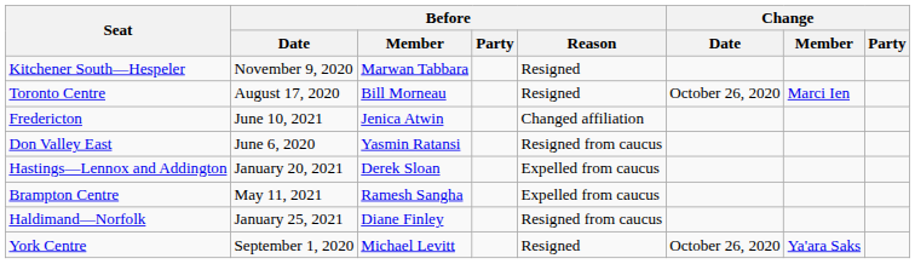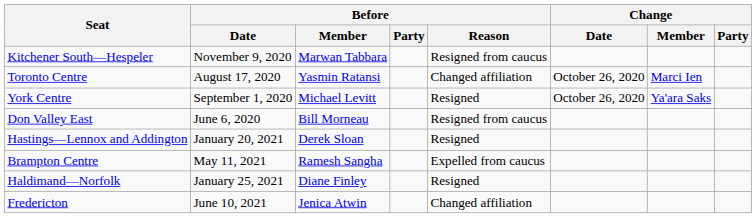 <table class="wikitable" style="border: none;">
 <tr>
 <th rowspan="2">Seat</th>
 <th colspan="4">Before</th>
 <th colspan="3">Change</th>
 </tr>
 <tr>
 <th>Date</th>
 <th>Member</th>
 <th>Party</th>
 <th>Reason</th>
 <th>Date</th>
 <th>Member</th>
 <th>Party</th>
 </tr>
 <tr>
 <td><a href='#'>Kitchener South—Hespeler</a></td>
 <td>November 9, 2020</td>
 <td><a href='#'>Marwan Tabbara</a></td>
 <td></td>
-<td>Resigned</td>
+<td>Resigned from caucus</td>
 <td></td>
 <td></td>
 <td></td>
 </tr>
 <tr>
 <td><a href='#'>Toronto Centre</a></td>
 <td>August 17, 2020</td>
-<td><a href='#'>Bill Morneau</a></td>
+<td><a href='#'>Yasmin Ratansi</a></td>
 <td></td>
-<td>Resigned</td>
+<td>Changed affiliation</td>
 <td>October 26, 2020</td>
 <td><a href='#'>Marci Ien</a></td>
 <td></td>
 </tr>
 <tr>
-<td><a href='#'>Fredericton</a></td>
-<td>June 10, 2021</td>
-<td><a href='#'>Jenica Atwin</a></td>
+<td><a href='#'>York Centre</a></td>
+<td>September 1, 2020</td>
+<td><a href='#'>Michael Levitt</a></td>
 <td></td>
-<td>Changed affiliation</td>
-<td></td>
-<td></td>
+<td>Resigned</td>
+<td>October 26, 2020</td>
+<td><a href='#'>Ya'ara Saks</a></td>
 <td></td>
 </tr>
 <tr>
 <td><a href='#'>Don Valley East</a></td>
 <td>June 6, 2020</td>
-<td><a href='#'>Yasmin Ratansi</a></td>
+<td><a href='#'>Bill Morneau</a></td>
 <td></td>
 <td>Resigned from caucus</td>
 <td></td>
 <td></td>
 <td></td>
 </tr>
 <tr>
 <td><a href='#'>Hastings—Lennox and Addington</a></td>
 <td>January 20, 2021</td>
 <td><a href='#'>Derek Sloan</a></td>
 <td></td>
-<td>Expelled from caucus</td>
+<td>Resigned</td>
 <td></td>
 <td></td>
 <td></td>
 </tr>
 <tr>
 <td><a href='#'>Brampton Centre</a></td>
 <td>May 11, 2021</td>
 <td><a href='#'>Ramesh Sangha</a></td>
 <td></td>
 <td>Expelled from caucus</td>
 <td></td>
 <td></td>
 <td></td>
 </tr>
 <tr>
 <td><a href='#'>Haldimand—Norfolk</a></td>
 <td>January 25, 2021</td>
 <td><a href='#'>Diane Finley</a></td>
 <td></td>
-<td>Resigned from caucus</td>
+<td>Resigned</td>
 <td></td>
 <td></td>
 <td></td>
 </tr>
 <tr>
-<td><a href='#'>York Centre</a></td>
-<td>September 1, 2020</td>
-<td><a href='#'>Michael Levitt</a></td>
+<td><a href='#'>Fredericton</a></td>
+<td>June 10, 2021</td>
+<td><a href='#'>Jenica Atwin</a></td>
 <td></td>
-<td>Resigned</td>
-<td>October 26, 2020</td>
-<td><a href='#'>Ya'ara Saks</a></td>
+<td>Changed affiliation</td>
+<td></td>
+<td></td>
 <td></td>
 </tr>
 </table>
